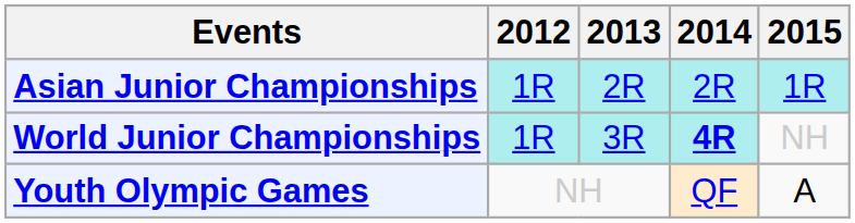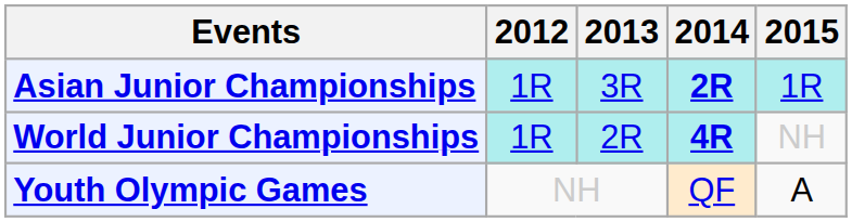 <table class="wikitable" style="font-size: 90%; text-align:center">
 <tr>
 <th>Events</th>
 <th>2012</th>
 <th>2013</th>
 <th>2014</th>
 <th>2015</th>
 </tr>
 <tr>
 <td bgcolor="#ECF2FF"; align="left"><strong><a href='#'>Asian Junior Championships</a></strong></td>
 <td bgcolor=AFEEEE><a href='#'>1R</a></td>
-<td bgcolor=AFEEEE><a href='#'>2R</a></td>
-<td bgcolor=AFEEEE><a href='#'>2R</a></td>
+<td bgcolor=AFEEEE><a href='#'>3R</a></td>
+<td bgcolor=AFEEEE><strong><a href='#'>2R</a></strong></td>
 <td bgcolor=AFEEEE><a href='#'>1R</a></td>
 </tr>
 <tr>
 <td bgcolor="#ECF2FF"; align="left"><strong><a href='#'>World Junior Championships</a></strong></td>
 <td bgcolor=AFEEEE><a href='#'>1R</a></td>
-<td bgcolor=AFEEEE><a href='#'>3R</a></td>
+<td bgcolor=AFEEEE><a href='#'>2R</a></td>
 <td bgcolor=AFEEEE><strong><a href='#'>4R</a></strong></td>
 <td style=color:#ccc>NH</td>
 </tr>
 <tr>
 <td bgcolor="#ECF2FF"; align="left"><strong><a href='#'>Youth Olympic Games</a></strong></td>
 <td colspan="2" style=color:#ccc>NH</td>
 <td bgcolor=FFEBCD><a href='#'>QF</a></td>
 <td>A</td>
 </tr>
 </table>
